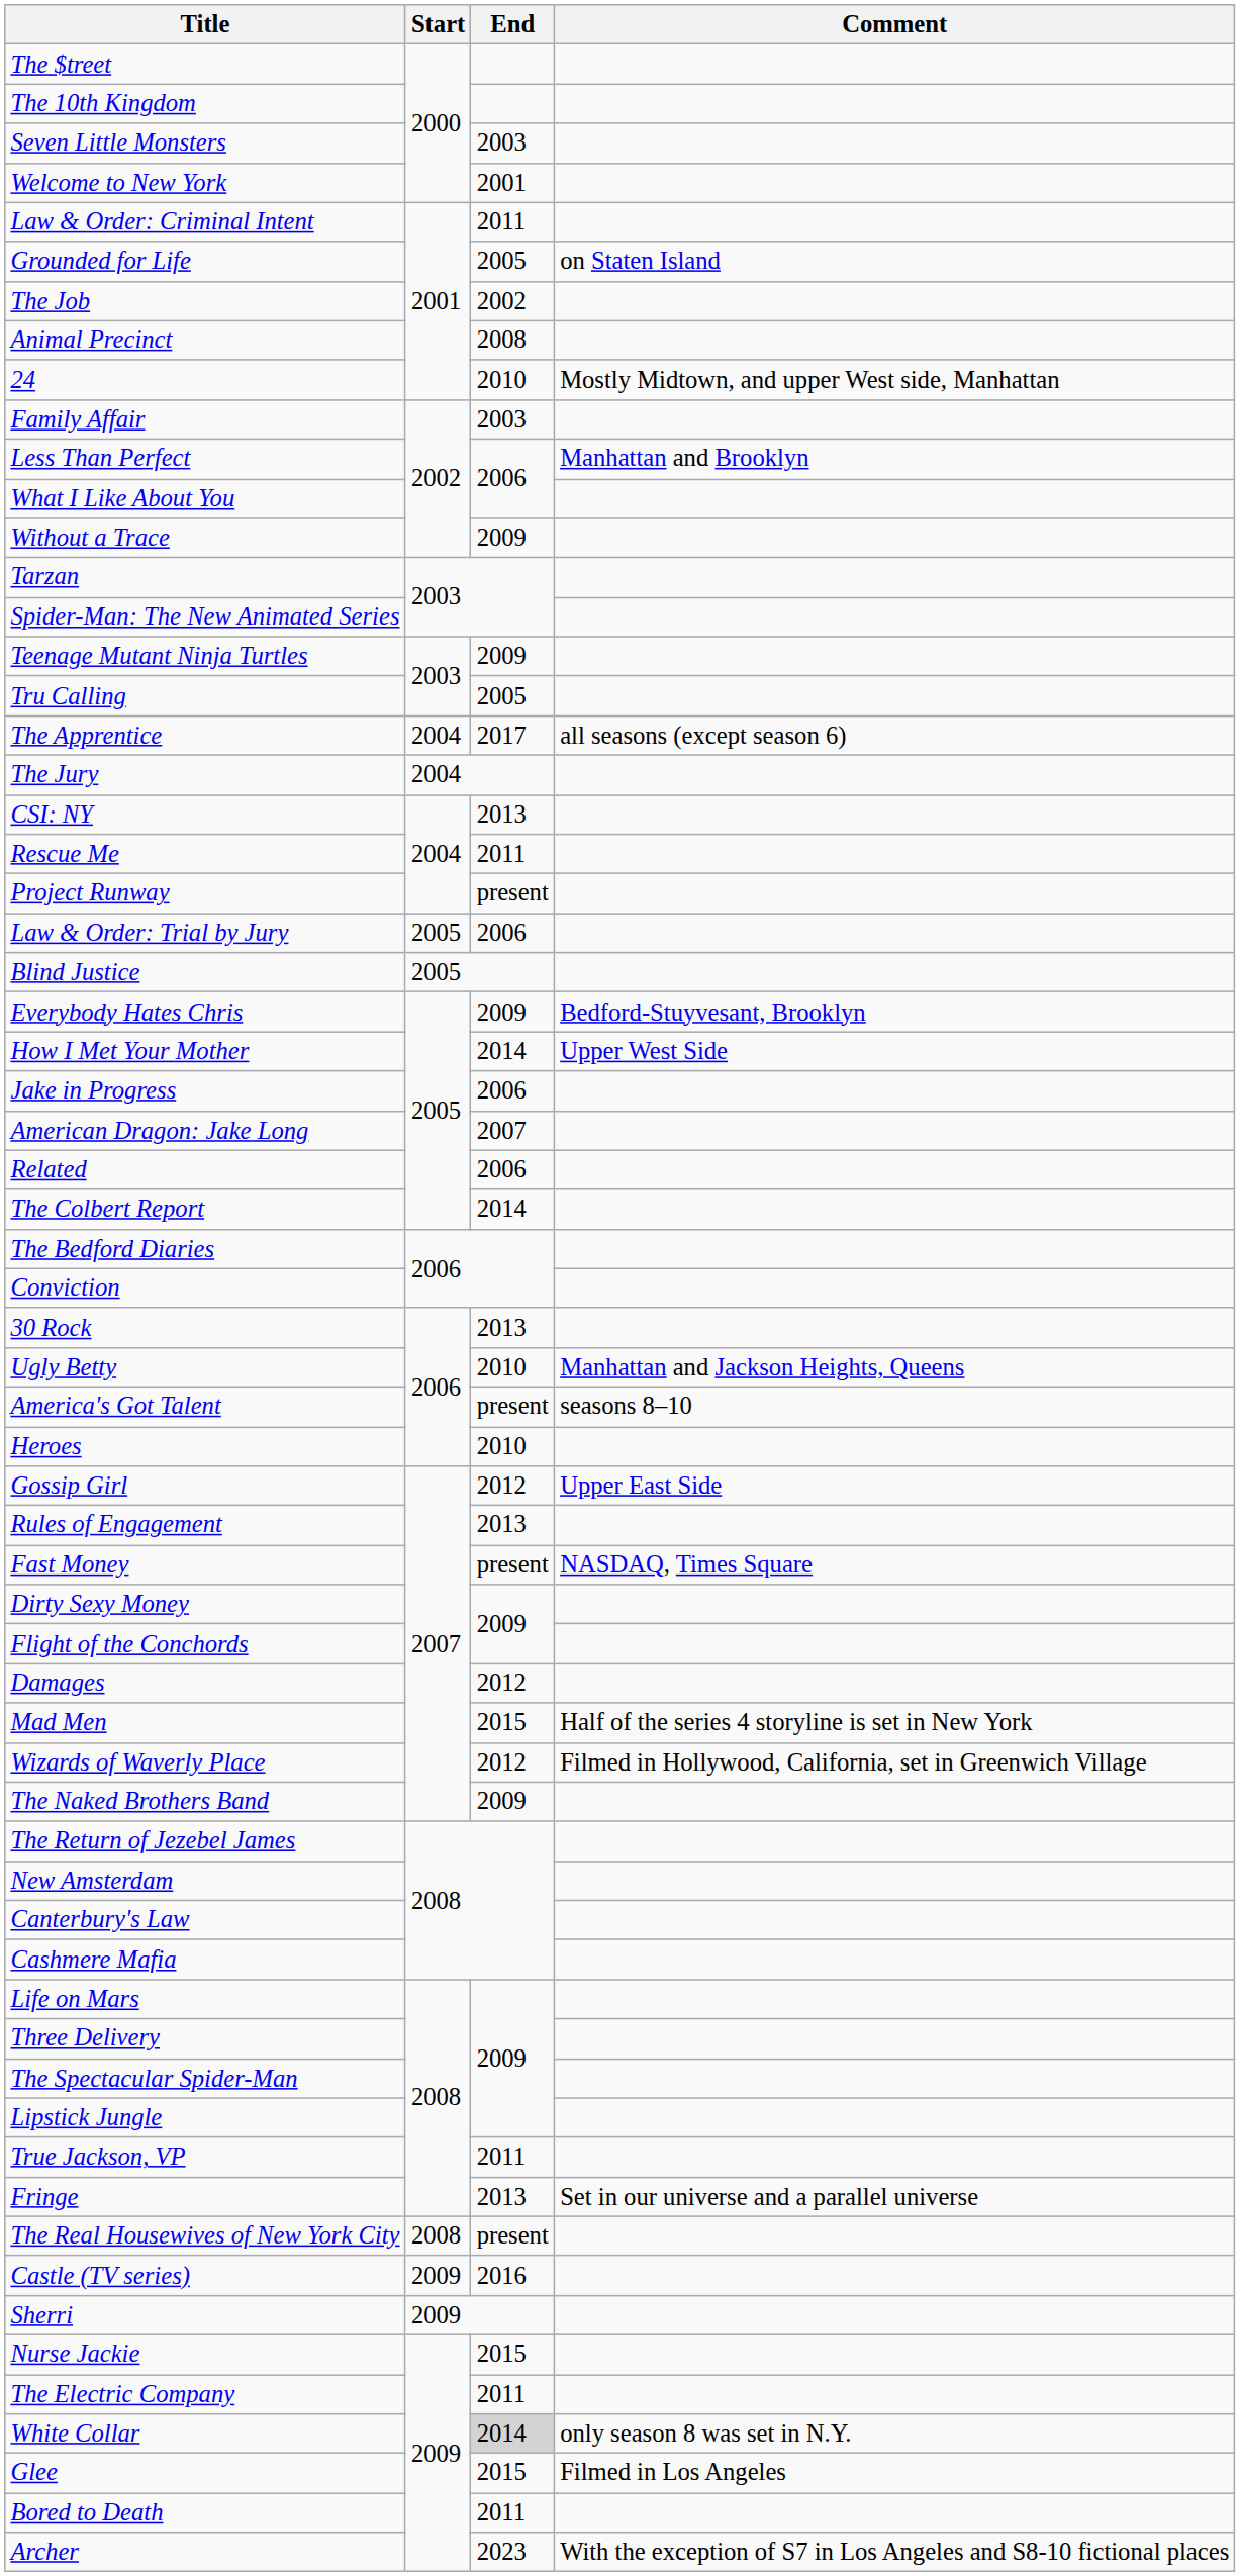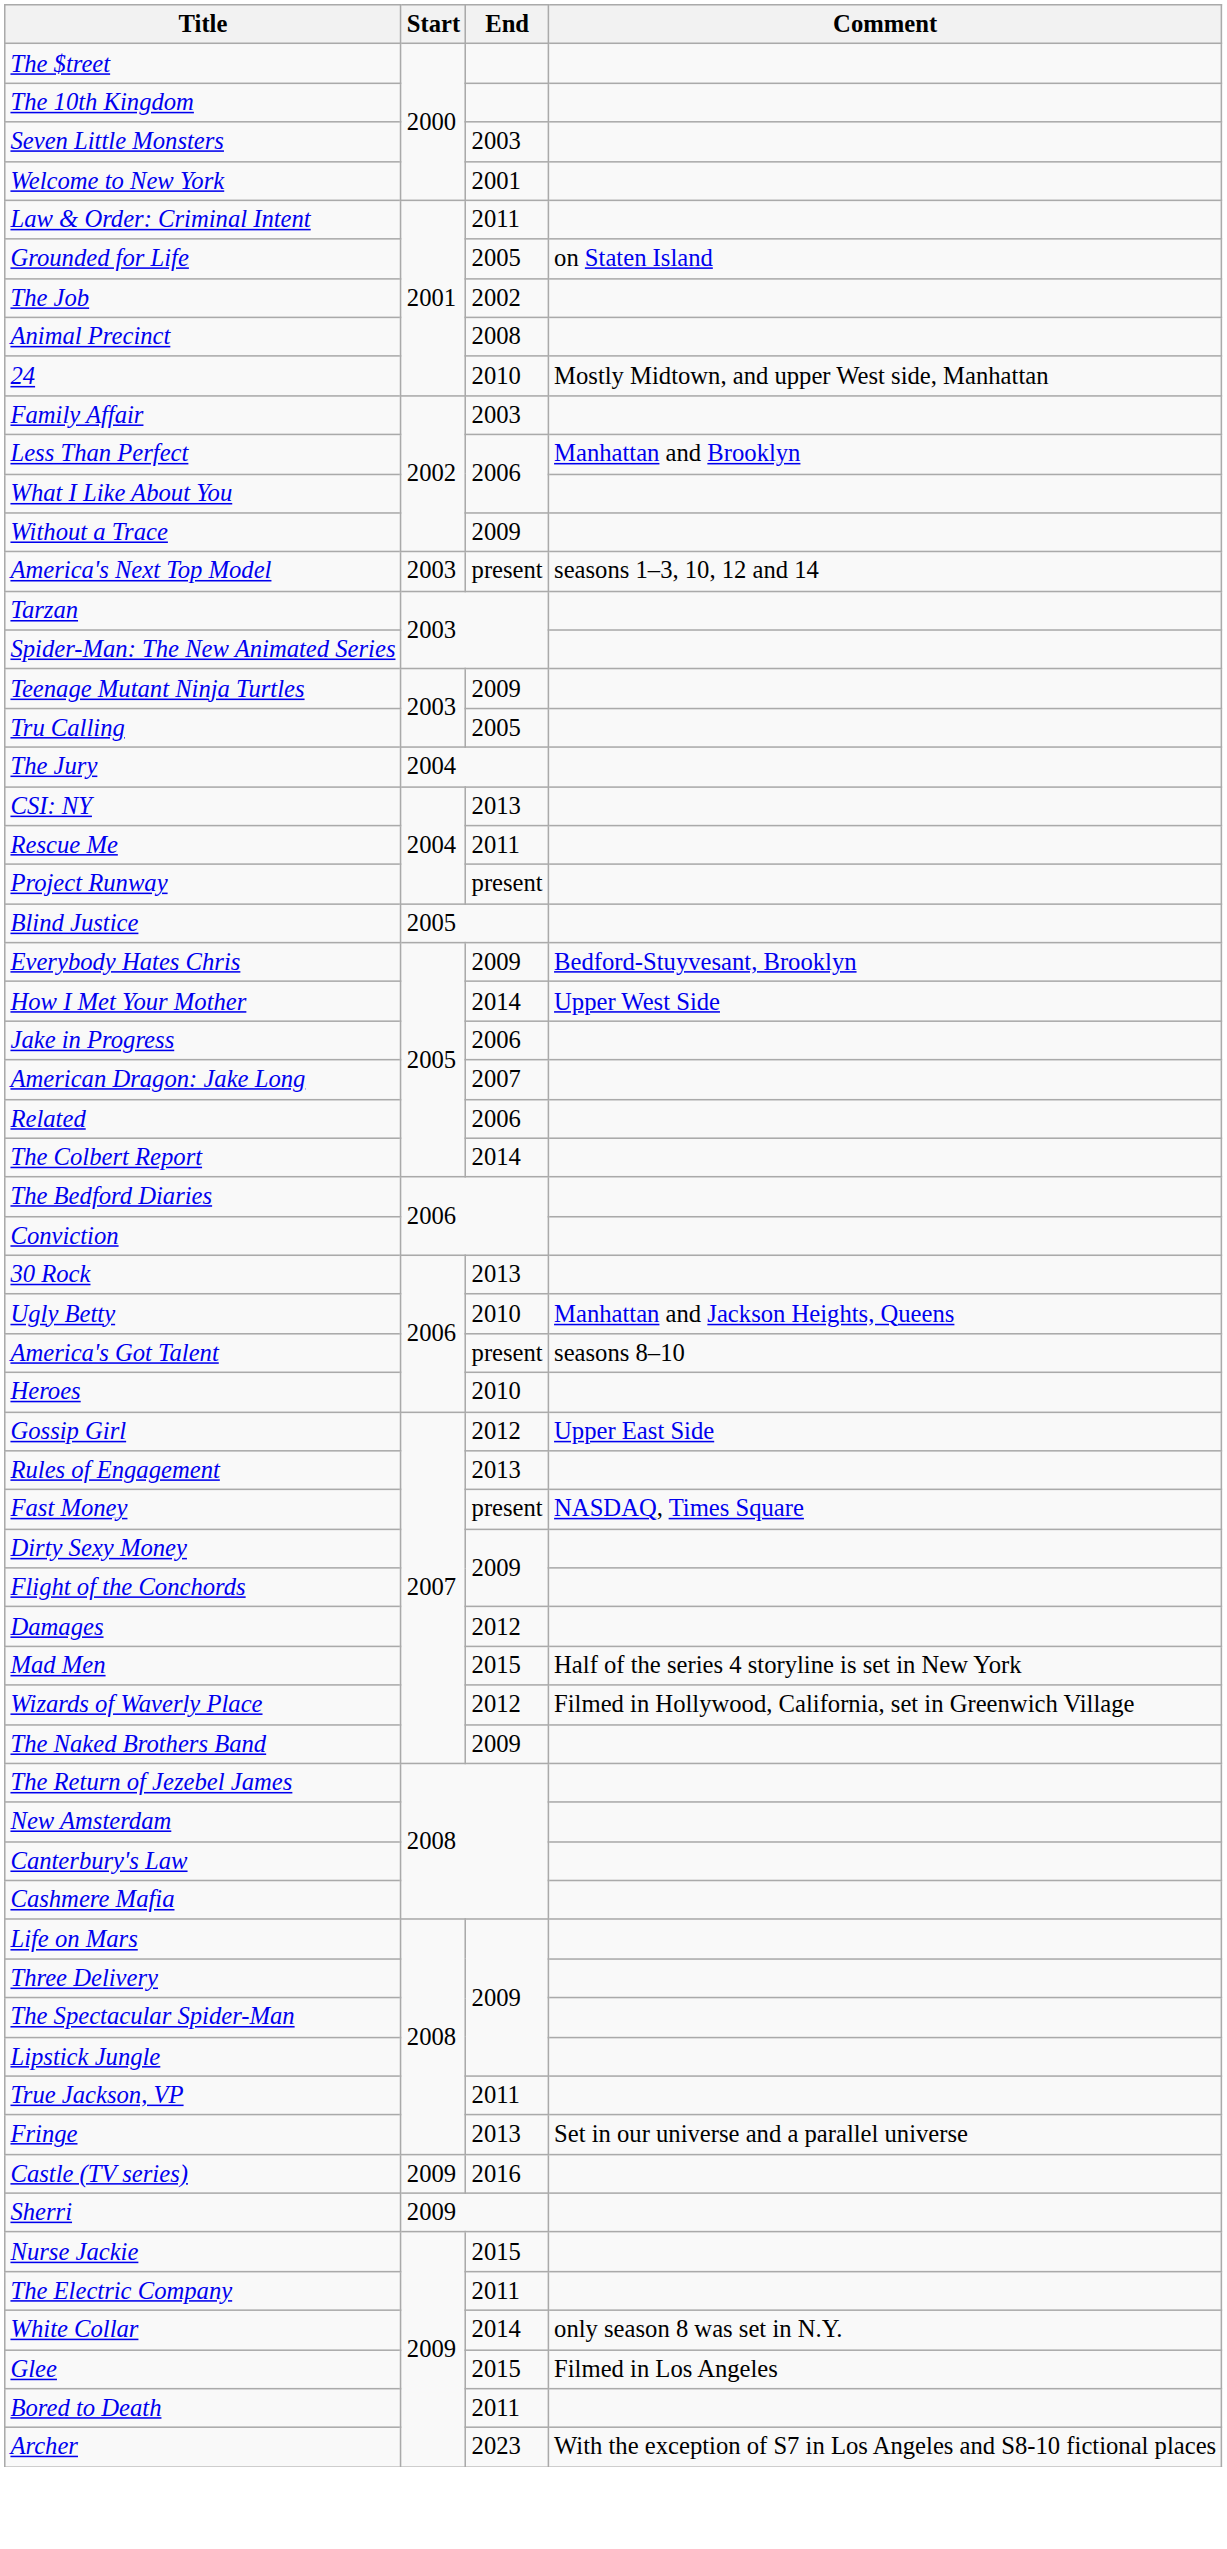 <table class="wikitable sortable">
 <tr>
 <th>Title</th>
 <th>Start</th>
 <th>End</th>
 <th>Comment</th>
 </tr>
 <tr>
 <td><em><a href='#'>The $treet</a></em></td>
 <td rowspan="4">2000</td>
 <td></td>
 <td></td>
 </tr>
 <tr>
 <td><em><a href='#'>The 10th Kingdom</a></em></td>
 <td></td>
 <td></td>
 </tr>
 <tr>
 <td><em><a href='#'>Seven Little Monsters</a></em></td>
 <td>2003</td>
 <td></td>
 </tr>
 <tr>
 <td><em><a href='#'>Welcome to New York</a></em></td>
 <td>2001</td>
 <td></td>
 </tr>
 <tr>
 <td><em><a href='#'>Law & Order: Criminal Intent</a></em></td>
 <td rowspan="5">2001</td>
 <td>2011</td>
 <td></td>
 </tr>
 <tr>
 <td><em><a href='#'>Grounded for Life</a></em></td>
 <td>2005</td>
 <td>on <a href='#'>Staten Island</a></td>
 </tr>
 <tr>
 <td><em><a href='#'>The Job</a></em></td>
 <td>2002</td>
 <td></td>
 </tr>
 <tr>
 <td><em><a href='#'>Animal Precinct</a></em></td>
 <td>2008</td>
 <td></td>
 </tr>
 <tr>
 <td><em><a href='#'>24</a></em></td>
 <td>2010</td>
 <td>Mostly Midtown, and upper West side, Manhattan</td>
 </tr>
 <tr>
 <td><em><a href='#'>Family Affair</a></em></td>
 <td rowspan="4">2002</td>
 <td>2003</td>
 <td></td>
 </tr>
 <tr>
 <td><em><a href='#'>Less Than Perfect</a></em></td>
 <td rowspan="2">2006</td>
 <td><a href='#'>Manhattan</a> and <a href='#'>Brooklyn</a></td>
 </tr>
 <tr>
 <td><em><a href='#'>What I Like About You</a></em></td>
 <td></td>
 </tr>
 <tr>
 <td><em><a href='#'>Without a Trace</a></em></td>
 <td>2009</td>
 <td></td>
 </tr>
 <tr>
+<td><em><a href='#'>America's Next Top Model</a></em></td>
+<td>2003</td>
+<td>present</td>
+<td>seasons 1–3, 10, 12 and 14</td>
+</tr>
+<tr>
 <td><em><a href='#'>Tarzan</a></em></td>
 <td colspan="2" rowspan="2">2003</td>
 <td></td>
 </tr>
 <tr>
 <td><em><a href='#'>Spider-Man: The New Animated Series</a></em></td>
 <td></td>
 </tr>
 <tr>
 <td><em><a href='#'>Teenage Mutant Ninja Turtles</a></em></td>
 <td rowspan="2">2003</td>
 <td>2009</td>
 <td></td>
 </tr>
 <tr>
 <td><em><a href='#'>Tru Calling</a></em></td>
 <td>2005</td>
 <td></td>
 </tr>
 <tr>
-<td><em><a href='#'>The Apprentice</a></em></td>
-<td>2004</td>
-<td>2017</td>
-<td>all seasons (except season 6)</td>
-</tr>
-<tr>
 <td><em><a href='#'>The Jury</a></em></td>
 <td colspan="2">2004</td>
 <td></td>
 </tr>
 <tr>
 <td><em><a href='#'>CSI: NY</a></em></td>
 <td rowspan="3">2004</td>
 <td>2013</td>
 <td></td>
 </tr>
 <tr>
 <td><em><a href='#'>Rescue Me</a></em></td>
 <td>2011</td>
 <td></td>
 </tr>
 <tr>
 <td><em><a href='#'>Project Runway</a></em></td>
 <td>present</td>
-<td></td>
-</tr>
-<tr>
-<td><em><a href='#'>Law & Order: Trial by Jury</a></em></td>
-<td>2005</td>
-<td>2006</td>
 <td></td>
 </tr>
 <tr>
 <td><em><a href='#'>Blind Justice</a></em></td>
 <td colspan="2">2005</td>
 <td></td>
 </tr>
 <tr>
 <td><em><a href='#'>Everybody Hates Chris</a></em></td>
 <td rowspan="6">2005</td>
 <td>2009</td>
 <td><a href='#'>Bedford-Stuyvesant, Brooklyn</a></td>
 </tr>
 <tr>
 <td><em><a href='#'>How I Met Your Mother</a></em></td>
 <td>2014</td>
 <td><a href='#'>Upper West Side</a></td>
 </tr>
 <tr>
 <td><em><a href='#'>Jake in Progress</a></em></td>
 <td>2006</td>
 <td></td>
 </tr>
 <tr>
 <td><em><a href='#'>American Dragon: Jake Long</a></em></td>
 <td>2007</td>
 <td></td>
 </tr>
 <tr>
 <td><em><a href='#'>Related</a></em></td>
 <td>2006</td>
 <td></td>
 </tr>
 <tr>
 <td><em><a href='#'>The Colbert Report</a></em></td>
 <td>2014</td>
 <td></td>
 </tr>
 <tr>
 <td><em><a href='#'>The Bedford Diaries</a></em></td>
 <td colspan="2" rowspan="2">2006</td>
 <td></td>
 </tr>
 <tr>
 <td><em><a href='#'>Conviction</a></em></td>
 <td></td>
 </tr>
 <tr>
 <td><em><a href='#'>30 Rock</a></em></td>
 <td rowspan="4">2006</td>
 <td>2013</td>
 <td></td>
 </tr>
 <tr>
 <td><em><a href='#'>Ugly Betty</a></em></td>
 <td>2010</td>
 <td><a href='#'>Manhattan</a> and <a href='#'>Jackson Heights, Queens</a></td>
 </tr>
 <tr>
 <td><em><a href='#'>America's Got Talent</a></em></td>
 <td>present</td>
 <td>seasons 8–10</td>
 </tr>
 <tr>
 <td><em><a href='#'>Heroes</a></em></td>
 <td>2010</td>
 <td></td>
 </tr>
 <tr>
 <td><em><a href='#'>Gossip Girl</a></em></td>
 <td rowspan="9">2007</td>
 <td>2012</td>
 <td><a href='#'>Upper East Side</a></td>
 </tr>
 <tr>
 <td><em><a href='#'>Rules of Engagement</a></em></td>
 <td>2013</td>
 <td></td>
 </tr>
 <tr>
 <td><em><a href='#'>Fast Money</a></em></td>
 <td>present</td>
 <td><a href='#'>NASDAQ</a>, <a href='#'>Times Square</a></td>
 </tr>
 <tr>
 <td><em><a href='#'>Dirty Sexy Money</a></em></td>
 <td rowspan="2">2009</td>
 <td></td>
 </tr>
 <tr>
 <td><em><a href='#'>Flight of the Conchords</a></em></td>
 <td></td>
 </tr>
 <tr>
 <td><em><a href='#'>Damages</a></em></td>
 <td>2012</td>
 <td></td>
 </tr>
 <tr>
 <td><em><a href='#'>Mad Men</a></em></td>
 <td>2015</td>
 <td>Half of the series 4 storyline is set in New York</td>
 </tr>
 <tr>
 <td><em><a href='#'>Wizards of Waverly Place</a></em></td>
 <td>2012</td>
 <td>Filmed in Hollywood, California, set in Greenwich Village</td>
 </tr>
 <tr>
 <td><em><a href='#'>The Naked Brothers Band</a></em></td>
 <td>2009</td>
 <td></td>
 </tr>
 <tr>
 <td><em><a href='#'>The Return of Jezebel James</a></em></td>
 <td colspan="2" rowspan="4">2008</td>
 <td></td>
 </tr>
 <tr>
 <td><em><a href='#'>New Amsterdam</a></em></td>
 <td></td>
 </tr>
 <tr>
 <td><em><a href='#'>Canterbury's Law</a></em></td>
 <td></td>
 </tr>
 <tr>
 <td><em><a href='#'>Cashmere Mafia</a></em></td>
 <td></td>
 </tr>
 <tr>
 <td><em><a href='#'>Life on Mars</a></em></td>
 <td rowspan="6">2008</td>
 <td rowspan="4">2009</td>
 <td></td>
 </tr>
 <tr>
 <td><em><a href='#'>Three Delivery</a></em></td>
 <td></td>
 </tr>
 <tr>
 <td><em><a href='#'>The Spectacular Spider-Man</a></em></td>
 <td></td>
 </tr>
 <tr>
 <td><em><a href='#'>Lipstick Jungle</a></em></td>
 <td></td>
 </tr>
 <tr>
 <td><em><a href='#'>True Jackson, VP</a></em></td>
 <td>2011</td>
 <td></td>
 </tr>
 <tr>
 <td><em><a href='#'>Fringe</a></em></td>
 <td>2013</td>
 <td>Set in our universe and a parallel universe</td>
 </tr>
 <tr>
-<td><em><a href='#'>The Real Housewives of New York City</a></em></td>
-<td>2008</td>
-<td>present</td>
-<td></td>
-</tr>
-<tr>
 <td><em><a href='#'>Castle (TV series)</a></em></td>
 <td>2009</td>
 <td>2016</td>
 <td></td>
 </tr>
 <tr>
 <td><em><a href='#'>Sherri</a></em></td>
 <td colspan="2">2009</td>
 <td></td>
 </tr>
 <tr>
 <td><em><a href='#'>Nurse Jackie</a></em></td>
 <td rowspan="6">2009</td>
 <td>2015</td>
 <td></td>
 </tr>
 <tr>
 <td><em><a href='#'>The Electric Company</a></em></td>
 <td>2011</td>
 <td></td>
 </tr>
 <tr>
 <td><em><a href='#'>White Collar</a></em></td>
-<td style="background: lightgrey;">2014</td>
+<td>2014</td>
 <td>only season 8 was set in N.Y.</td>
 </tr>
 <tr>
 <td><em><a href='#'>Glee</a></em></td>
 <td>2015</td>
 <td>Filmed in Los Angeles</td>
 </tr>
 <tr>
 <td><em><a href='#'>Bored to Death</a></em></td>
 <td>2011</td>
 <td></td>
 </tr>
 <tr>
 <td><em><a href='#'>Archer</a></em></td>
 <td>2023</td>
 <td>With the exception of S7 in Los Angeles and S8-10 fictional places</td>
 </tr>
 </table>
